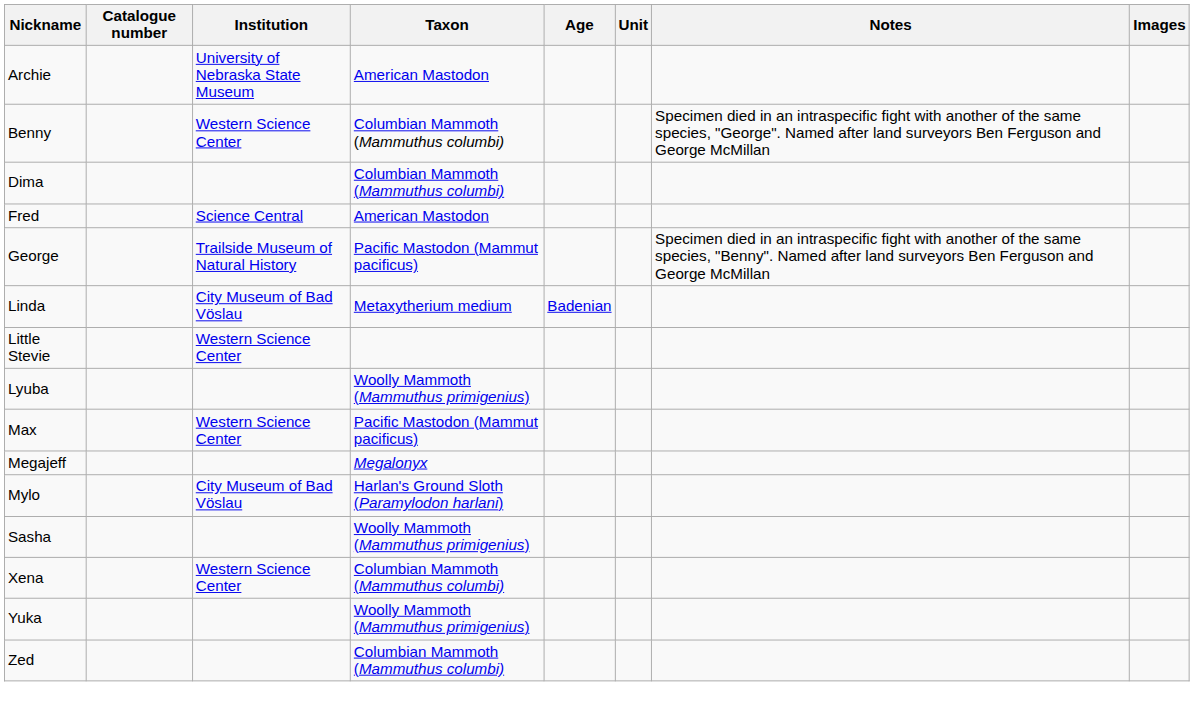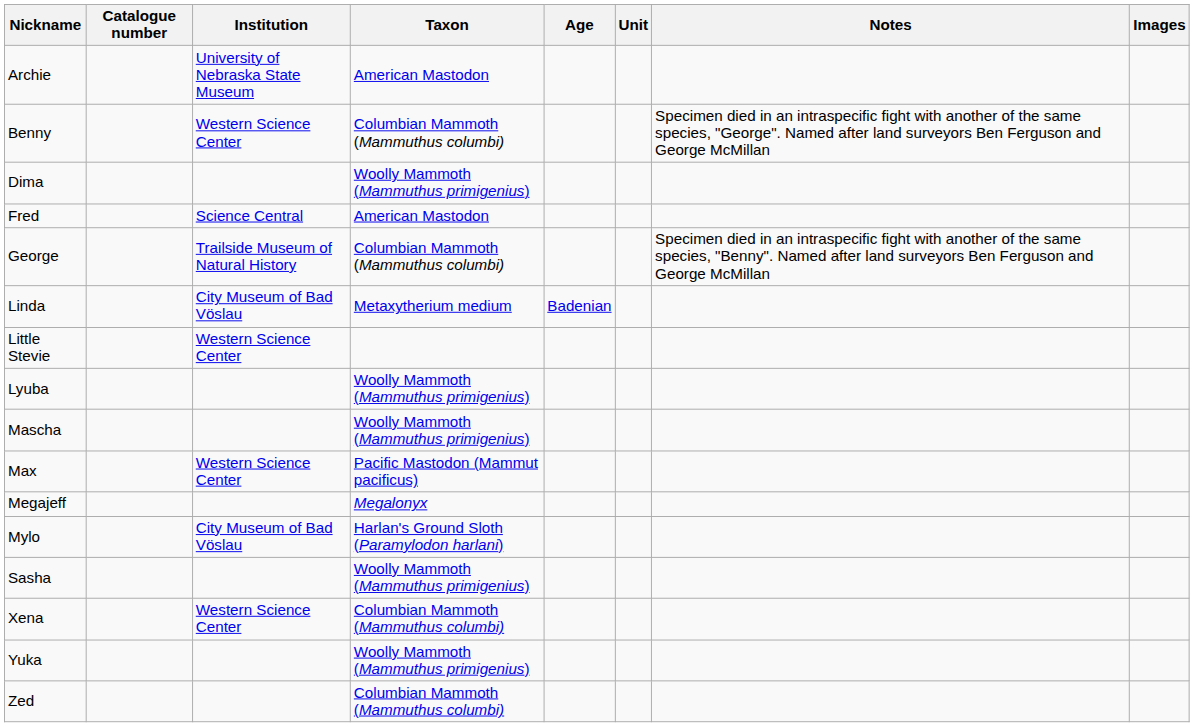 <table class="wikitable">
 <tr>
 <th>Nickname</th>
 <th>Catalogue number</th>
 <th>Institution</th>
 <th>Taxon</th>
 <th>Age</th>
 <th>Unit</th>
 <th>Notes</th>
 <th>Images</th>
 </tr>
 <tr>
 <td>Archie</td>
 <td></td>
 <td><a href='#'>University of Nebraska State Museum</a></td>
 <td><a href='#'>American Mastodon</a></td>
 <td></td>
 <td></td>
 <td></td>
 <td></td>
 </tr>
 <tr>
 <td>Benny</td>
 <td></td>
 <td><a href='#'>Western Science Center</a></td>
 <td><a href='#'>Columbian Mammoth</a><br>(<em>Mammuthus columbi)</em></td>
 <td></td>
 <td></td>
 <td>Specimen died in an intraspecific fight with another of the same species, "George". Named after land surveyors Ben Ferguson and George McMillan</td>
 <td></td>
 </tr>
 <tr>
 <td>Dima</td>
 <td></td>
 <td></td>
-<td><a href='#'>Columbian Mammoth</a><br><a href='#'>(<em>Mammuthus columbi)</em></a></td>
+<td><a href='#'>Woolly Mammoth</a><br><a href='#'>(<em>Mammuthus primigenius</em>)</a></td>
 <td></td>
 <td></td>
 <td></td>
 <td></td>
 </tr>
 <tr>
 <td>Fred</td>
 <td></td>
 <td><a href='#'>Science Central</a></td>
 <td><a href='#'>American Mastodon</a></td>
 <td></td>
 <td></td>
 <td></td>
 <td></td>
 </tr>
 <tr>
 <td>George</td>
 <td></td>
 <td><a href='#'>Trailside Museum of Natural History</a></td>
-<td><a href='#'>Pacific Mastodon (Mammut pacificus)</a></td>
+<td><a href='#'>Columbian Mammoth</a><br>(<em>Mammuthus columbi)</em></td>
 <td></td>
 <td></td>
 <td>Specimen died in an intraspecific fight with another of the same species, "Benny". Named after land surveyors Ben Ferguson and George McMillan</td>
 <td></td>
 </tr>
 <tr>
 <td>Linda </td>
 <td></td>
 <td><a href='#'>City Museum of Bad Vöslau</a></td>
 <td><a href='#'>Metaxytherium medium</a></td>
 <td><a href='#'>Badenian</a></td>
 <td></td>
 <td></td>
 <td></td>
 </tr>
 <tr>
 <td>Little Stevie</td>
 <td></td>
 <td><a href='#'>Western Science Center</a></td>
 <td></td>
 <td></td>
 <td></td>
 <td></td>
 <td></td>
 </tr>
 <tr>
 <td>Lyuba</td>
+<td></td>
+<td></td>
+<td><a href='#'>Woolly Mammoth</a><br><a href='#'>(<em>Mammuthus primigenius</em>)</a></td>
+<td></td>
+<td></td>
+<td></td>
+<td></td>
+</tr>
+<tr>
+<td>Mascha</td>
 <td></td>
 <td></td>
 <td><a href='#'>Woolly Mammoth</a><br><a href='#'>(<em>Mammuthus primigenius</em>)</a></td>
 <td></td>
 <td></td>
 <td></td>
 <td></td>
 </tr>
 <tr>
 <td>Max</td>
 <td></td>
 <td><a href='#'>Western Science Center</a></td>
 <td><a href='#'>Pacific Mastodon (Mammut pacificus)</a></td>
 <td></td>
 <td></td>
 <td></td>
 <td></td>
 </tr>
 <tr>
 <td>Megajeff</td>
 <td></td>
 <td></td>
 <td><em><a href='#'>Megalonyx</a></em></td>
 <td></td>
 <td></td>
 <td></td>
 <td></td>
 </tr>
 <tr>
 <td>Mylo</td>
 <td></td>
 <td><a href='#'>City Museum of Bad Vöslau</a></td>
 <td><a href='#'>Harlan's Ground Sloth (<em>Paramylodon harlani</em>)</a></td>
 <td></td>
 <td></td>
 <td></td>
 <td></td>
 </tr>
 <tr>
 <td>Sasha</td>
 <td></td>
 <td></td>
 <td><a href='#'>Woolly Mammoth</a><br><a href='#'>(<em>Mammuthus primigenius</em>)</a></td>
 <td></td>
 <td></td>
 <td></td>
 <td></td>
 </tr>
 <tr>
 <td>Xena</td>
 <td></td>
 <td><a href='#'>Western Science Center</a></td>
 <td><a href='#'>Columbian Mammoth</a><br><a href='#'>(<em>Mammuthus columbi)</em></a></td>
 <td></td>
 <td></td>
 <td></td>
 <td></td>
 </tr>
 <tr>
 <td>Yuka</td>
 <td></td>
 <td></td>
 <td><a href='#'>Woolly Mammoth</a><br><a href='#'>(<em>Mammuthus primigenius</em>)</a></td>
 <td></td>
 <td></td>
 <td></td>
 <td></td>
 </tr>
 <tr>
 <td>Zed</td>
 <td></td>
 <td></td>
 <td><a href='#'>Columbian Mammoth</a><br><a href='#'>(<em>Mammuthus columbi)</em></a></td>
 <td></td>
 <td></td>
 <td></td>
 <td></td>
 </tr>
 </table>
